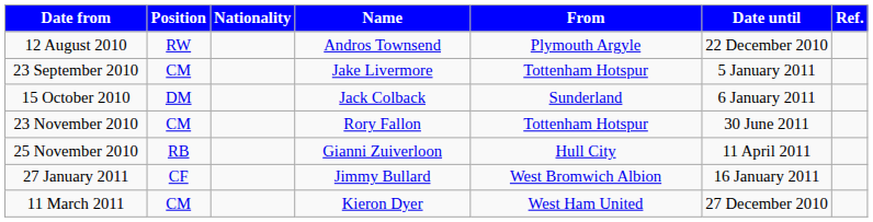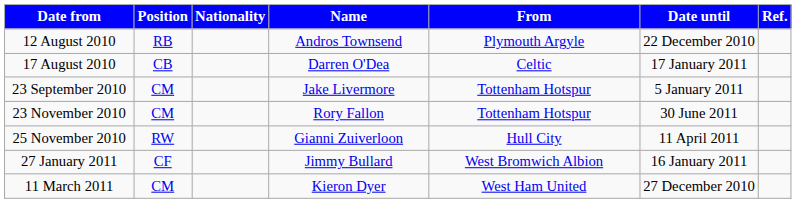 <table class="wikitable"  style="text-align:center; font-size:90%; ">
 <tr>
 <th style="background:blue; color:white; width:120px;">Date from</th>
 <th style="background:blue; color:white; width:50px;">Position</th>
 <th style="background:blue; color:white; width:50px;">Nationality</th>
 <th style="background:blue; color:white; width:150px;">Name</th>
 <th style="background:blue; color:white; width:200px;">From</th>
 <th style="background:blue; color:white; width:110px;">Date until</th>
 <th style="background:blue; color:white; width:25px;">Ref.</th>
 </tr>
 <tr>
 <td>12 August 2010</td>
-<td><a href='#'>RW</a></td>
+<td><a href='#'>RB</a></td>
 <td></td>
 <td><a href='#'>Andros Townsend</a></td>
 <td> <a href='#'>Plymouth Argyle</a></td>
 <td>22 December 2010</td>
+<td></td>
+</tr>
+<tr>
+<td>17 August 2010</td>
+<td><a href='#'>CB</a></td>
+<td></td>
+<td><a href='#'>Darren O'Dea</a></td>
+<td> <a href='#'>Celtic</a></td>
+<td>17 January 2011</td>
 <td></td>
 </tr>
 <tr>
 <td>23 September 2010</td>
 <td><a href='#'>CM</a></td>
 <td></td>
 <td><a href='#'>Jake Livermore</a></td>
 <td> <a href='#'>Tottenham Hotspur</a></td>
 <td>5 January 2011</td>
-<td></td>
-</tr>
-<tr>
-<td>15 October 2010</td>
-<td><a href='#'>DM</a></td>
-<td></td>
-<td><a href='#'>Jack Colback</a></td>
-<td> <a href='#'>Sunderland</a></td>
-<td>6 January 2011</td>
 <td></td>
 </tr>
 <tr>
 <td>23 November 2010</td>
 <td><a href='#'>CM</a></td>
 <td></td>
 <td><a href='#'>Rory Fallon</a></td>
 <td> <a href='#'>Tottenham Hotspur</a></td>
 <td>30 June 2011</td>
 <td></td>
 </tr>
 <tr>
 <td>25 November 2010</td>
-<td><a href='#'>RB</a></td>
+<td><a href='#'>RW</a></td>
 <td></td>
 <td><a href='#'>Gianni Zuiverloon</a></td>
 <td> <a href='#'>Hull City</a></td>
 <td>11 April 2011</td>
 <td></td>
 </tr>
 <tr>
 <td>27 January 2011</td>
 <td><a href='#'>CF</a></td>
 <td></td>
 <td><a href='#'>Jimmy Bullard</a></td>
 <td> <a href='#'>West Bromwich Albion</a></td>
 <td>16 January 2011</td>
 <td></td>
 </tr>
 <tr>
 <td>11 March 2011</td>
 <td><a href='#'>CM</a></td>
 <td></td>
 <td><a href='#'>Kieron Dyer</a></td>
 <td> <a href='#'>West Ham United</a></td>
 <td>27 December 2010</td>
 <td></td>
 </tr>
 </table>
